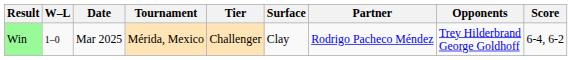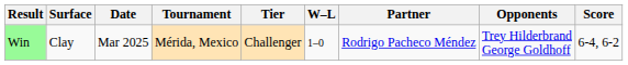 <table class="sortable wikitable">
 <tr>
 <th>Result</th>
-<th class="unsortable">W–L</th>
+<th>Surface</th>
 <th>Date</th>
 <th>Tournament</th>
 <th>Tier</th>
-<th>Surface</th>
+<th class="unsortable">W–L</th>
 <th>Partner</th>
 <th>Opponents</th>
 <th class="unsortable">Score</th>
 </tr>
 <tr>
 <td bgcolor=98FB98>Win</td>
-<td><small>1–0</small></td>
+<td>Clay</td>
 <td>Mar 2025</td>
 <td style="background:moccasin;">Mérida, Mexico</td>
 <td style="background:moccasin;">Challenger</td>
-<td>Clay</td>
+<td><small>1–0</small></td>
 <td> <a href='#'>Rodrigo Pacheco Méndez</a></td>
 <td> <a href='#'>Trey Hilderbrand</a><br> <a href='#'>George Goldhoff</a></td>
 <td>6-4, 6-2</td>
 </tr>
 </table>
